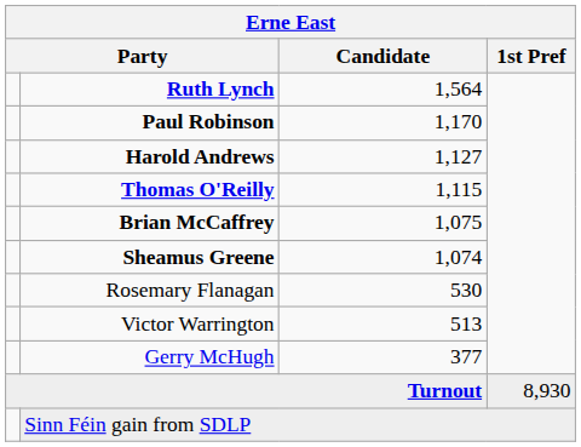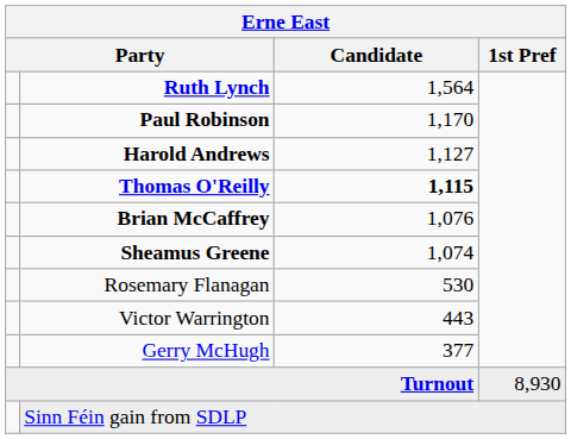 <table class="wikitable">
 <tr>
 <th colspan="4" align="center"><a href='#'>Erne East</a></th>
 </tr>
 <tr>
 <th colspan="2" align="center" width=200>Party</th>
 <th width=150>Candidate</th>
 <th width=60>1st Pref</th>
 </tr>
 <tr>
 <td></td>
 <td align="right"><strong><a href='#'>Ruth Lynch</a></strong></td>
 <td align="right">1,564</td>
 </tr>
 <tr>
 <td></td>
 <td align="right"><strong>Paul Robinson</strong></td>
 <td align="right">1,170</td>
 </tr>
 <tr>
 <td></td>
 <td align="right"><strong>Harold Andrews</strong></td>
 <td align="right">1,127</td>
 </tr>
 <tr>
 <td></td>
 <td align="right"><strong><a href='#'>Thomas O'Reilly</a></strong></td>
-<td align="right">1,115</td>
+<td align="right"><strong>1,115</strong></td>
 </tr>
 <tr>
 <td></td>
 <td align="right"><strong>Brian McCaffrey</strong></td>
-<td align="right">1,075</td>
+<td align="right">1,076</td>
 </tr>
 <tr>
 <td></td>
 <td align="right"><strong>Sheamus Greene</strong></td>
 <td align="right">1,074</td>
 </tr>
 <tr>
 <td></td>
 <td align="right">Rosemary Flanagan</td>
 <td align="right">530</td>
 </tr>
 <tr>
 <td></td>
 <td align="right">Victor Warrington</td>
-<td align="right">513</td>
+<td align="right">443</td>
 </tr>
 <tr>
 <td></td>
 <td align="right"><a href='#'>Gerry McHugh</a></td>
 <td align="right">377</td>
 </tr>
 <tr bgcolor="EEEEEE">
 <td colspan=3 align="right"><strong><a href='#'>Turnout</a></strong></td>
 <td align="right">8,930</td>
 </tr>
 <tr>
 <td bgcolor=></td>
 <td colspan=3 bgcolor="EEEEEE"><a href='#'>Sinn Féin</a> gain from <a href='#'>SDLP</a></td>
 </tr>
 </table>
